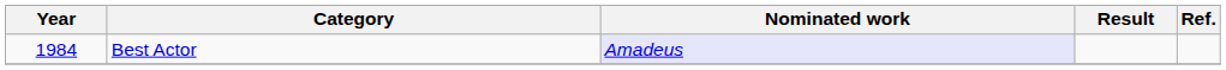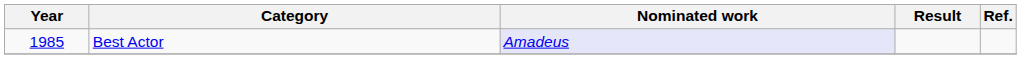 <table class=wikitable>
 <tr>
 <th scope="col" style="width:5em;">Year</th>
 <th scope="col" style="width:26em;">Category</th>
 <th scope="col" style="width:25em;">Nominated work</th>
 <th scope="col" style="width:5em;">Result</th>
 <th>Ref.</th>
 </tr>
 <tr>
-<td style="text-align:center;"><a href='#'>1984</a></td>
+<td style="text-align:center;"><a href='#'>1985</a></td>
 <td><a href='#'>Best Actor</a></td>
 <td style="background: lavender;"><em><a href='#'>Amadeus</a></em></td>
 <td></td>
 <td style="text-align:center;"></td>
 </tr>
 <tr>
 </tr>
 </table>
